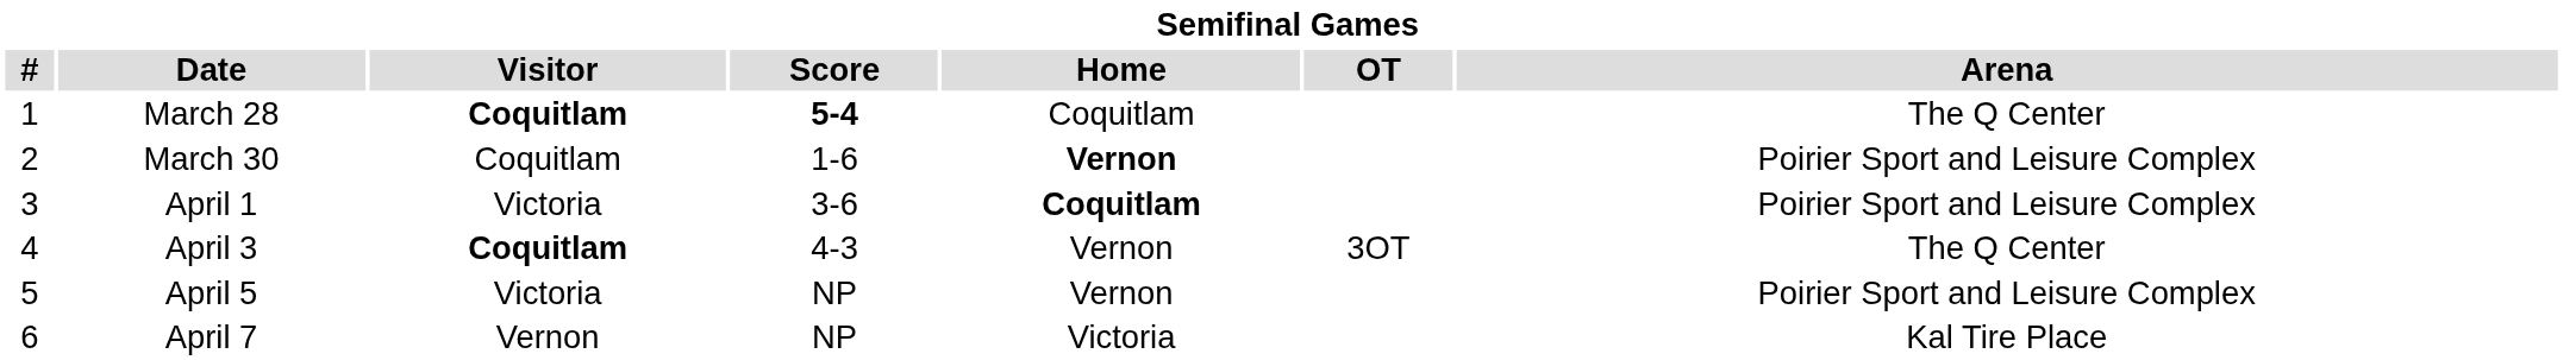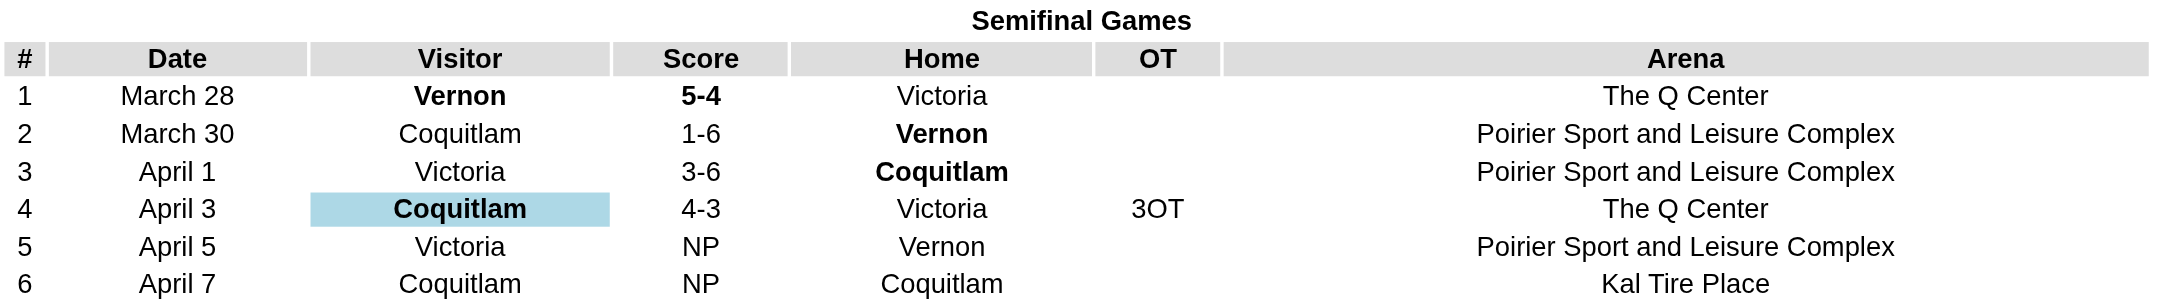 <table class="toccolours collapsible collapsed" style="width:100%;">
 <tr>
 <th colspan="13" style="background:#fff;">Semifinal Games</th>
 </tr>
 <tr style="text-align:center; background:#ddd;">
 <th>#</th>
 <th>Date</th>
 <th>Visitor</th>
 <th>Score</th>
 <th>Home</th>
 <th>OT</th>
 <th>Arena</th>
 </tr>
 <tr style="text-align:center;">
 <td>1</td>
 <td>March 28</td>
-<td><strong>Coquitlam</strong></td>
+<td><strong>Vernon</strong></td>
 <td><strong>5-4</strong></td>
-<td>Coquitlam</td>
+<td>Victoria</td>
 <td></td>
 <td>The Q Center</td>
 </tr>
 <tr style="text-align:center;">
 <td>2</td>
 <td>March 30</td>
 <td>Coquitlam</td>
 <td>1-6</td>
 <td><strong>Vernon</strong></td>
 <td></td>
 <td>Poirier Sport and Leisure Complex</td>
 </tr>
 <tr style="text-align:center;">
 <td>3</td>
 <td>April 1</td>
 <td>Victoria</td>
 <td>3-6</td>
 <td><strong>Coquitlam</strong></td>
 <td></td>
 <td>Poirier Sport and Leisure Complex</td>
 </tr>
 <tr style="text-align:center;">
 <td>4</td>
 <td>April 3</td>
-<td><strong>Coquitlam</strong></td>
+<td style="background: lightblue;"><strong>Coquitlam</strong></td>
 <td>4-3</td>
-<td>Vernon</td>
+<td>Victoria</td>
 <td>3OT</td>
 <td>The Q Center</td>
 </tr>
 <tr style="text-align:center;">
 <td>5</td>
 <td>April 5</td>
 <td>Victoria</td>
 <td>NP</td>
 <td>Vernon</td>
 <td></td>
 <td>Poirier Sport and Leisure Complex</td>
 <td></td>
 </tr>
 <tr style="text-align:center;">
 <td>6</td>
 <td>April 7</td>
-<td>Vernon</td>
+<td>Coquitlam</td>
 <td>NP</td>
-<td>Victoria</td>
+<td>Coquitlam</td>
 <td></td>
 <td>Kal Tire Place</td>
 <td></td>
 </tr>
 </table>
